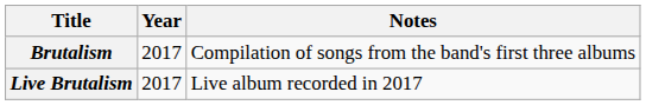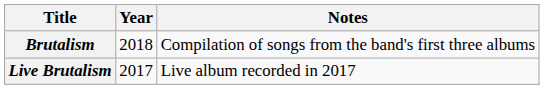 <table class="wikitable plainrowheaders">
 <tr>
 <th scope="col">Title</th>
 <th scope="col">Year</th>
 <th scope="col">Notes</th>
 </tr>
 <tr>
 <th scope="row"><em>Brutalism</em></th>
-<td>2017</td>
+<td>2018</td>
 <td>Compilation of songs from the band's first three albums</td>
 </tr>
 <tr>
 <th scope="row"><em>Live Brutalism</em></th>
 <td>2017</td>
 <td>Live album recorded in 2017</td>
 </tr>
 </table>
